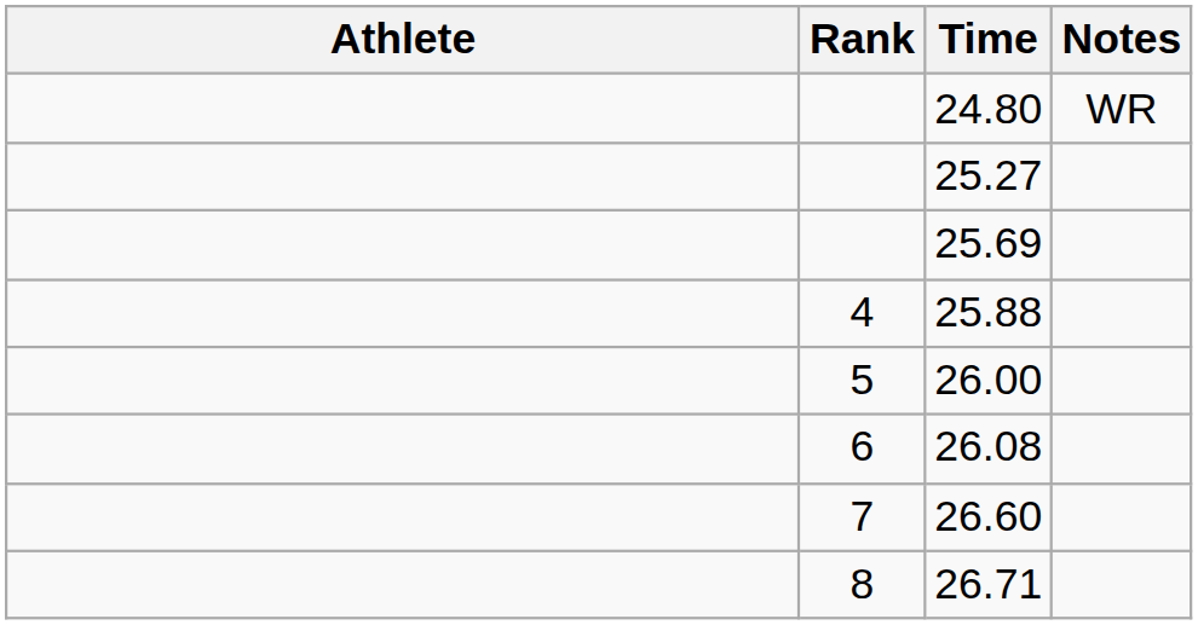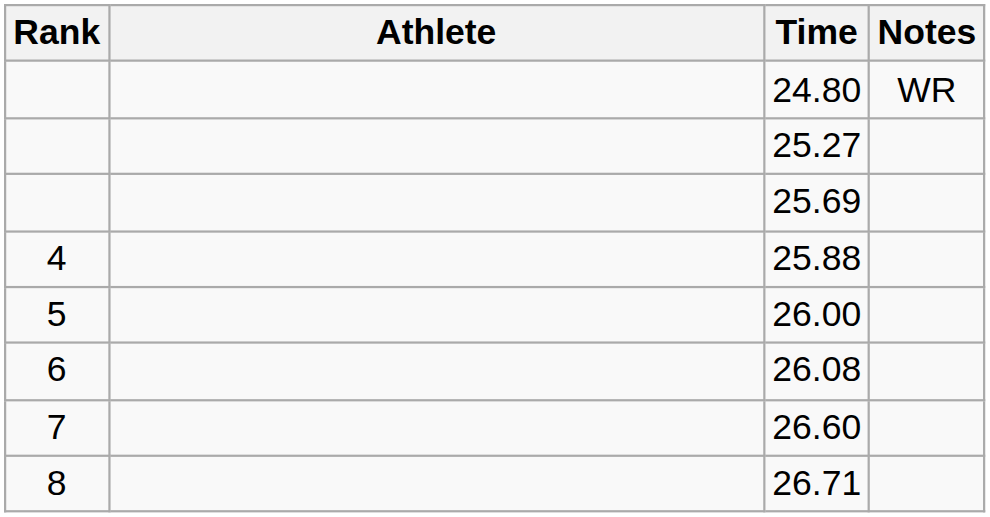 <table class="wikitable" style="text-align:center">
 <tr>
+<th>Rank</th>
 <th Style="width:18em">Athlete</th>
-<th>Rank</th>
 <th>Time</th>
 <th>Notes</th>
 </tr>
 <tr>
+<td></td>
 <td style="text-align:left"></td>
-<td></td>
 <td>24.80</td>
 <td>WR</td>
 </tr>
 <tr>
+<td></td>
 <td style="text-align:left"></td>
-<td></td>
 <td>25.27</td>
 <td></td>
 </tr>
 <tr>
+<td></td>
 <td style="text-align:left"></td>
-<td></td>
 <td>25.69</td>
 <td></td>
 </tr>
 <tr>
+<td>4</td>
 <td style="text-align:left"></td>
-<td>4</td>
 <td>25.88</td>
 <td></td>
 </tr>
 <tr>
+<td>5</td>
 <td style="text-align:left"></td>
-<td>5</td>
 <td>26.00</td>
 <td></td>
 </tr>
 <tr>
+<td>6</td>
 <td style="text-align:left"></td>
-<td>6</td>
 <td>26.08</td>
 <td></td>
 </tr>
 <tr>
+<td>7</td>
 <td style="text-align:left"></td>
-<td>7</td>
 <td>26.60</td>
 <td></td>
 </tr>
 <tr>
+<td>8</td>
 <td style="text-align:left"></td>
-<td>8</td>
 <td>26.71</td>
 <td></td>
 </tr>
 </table>
